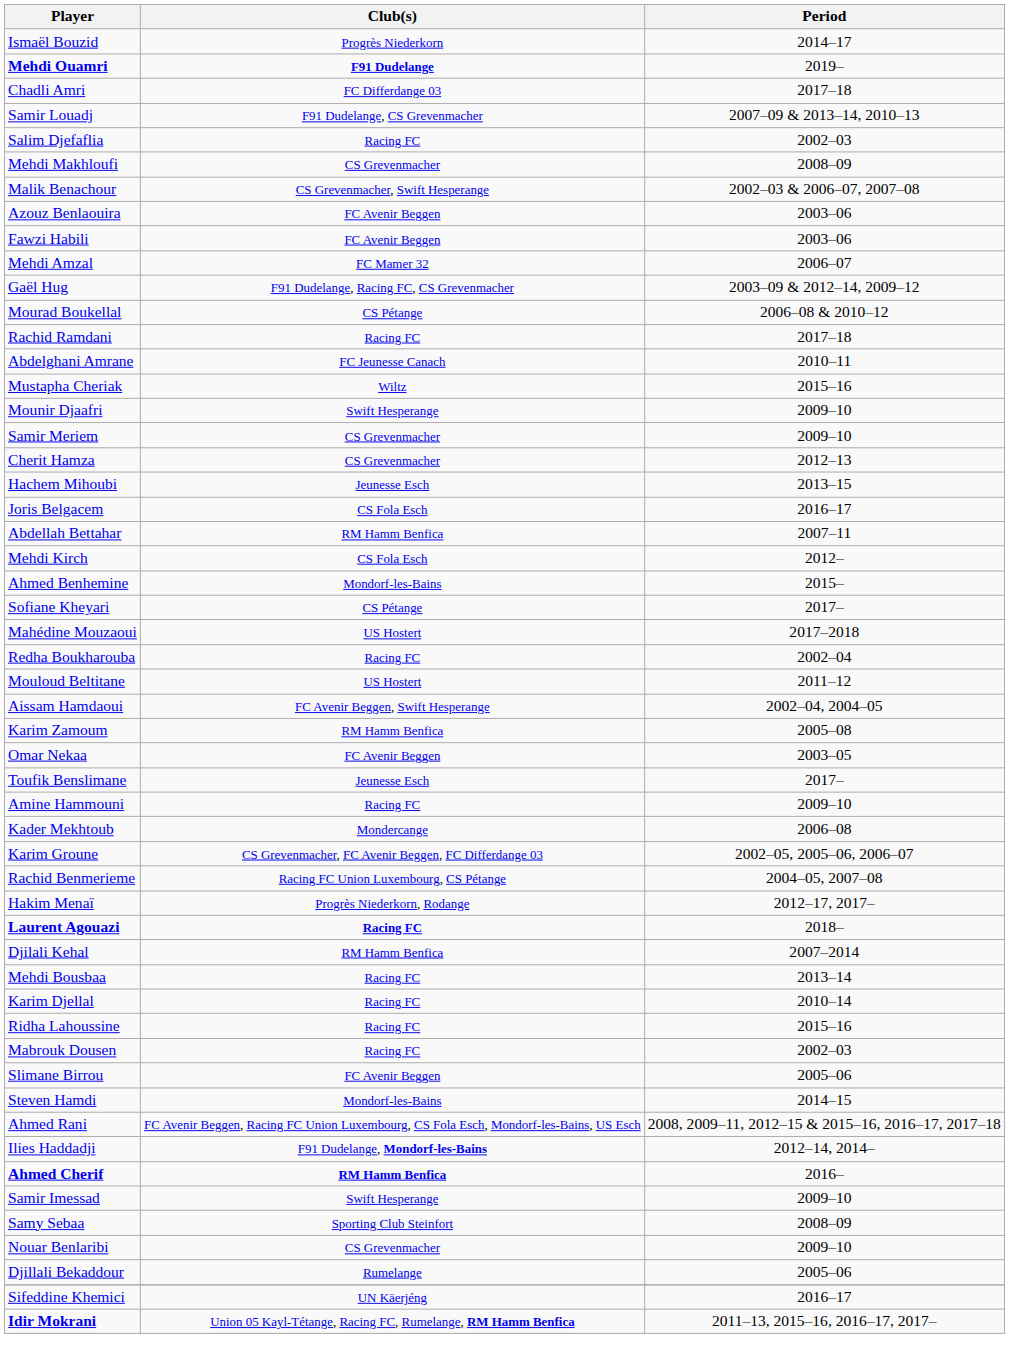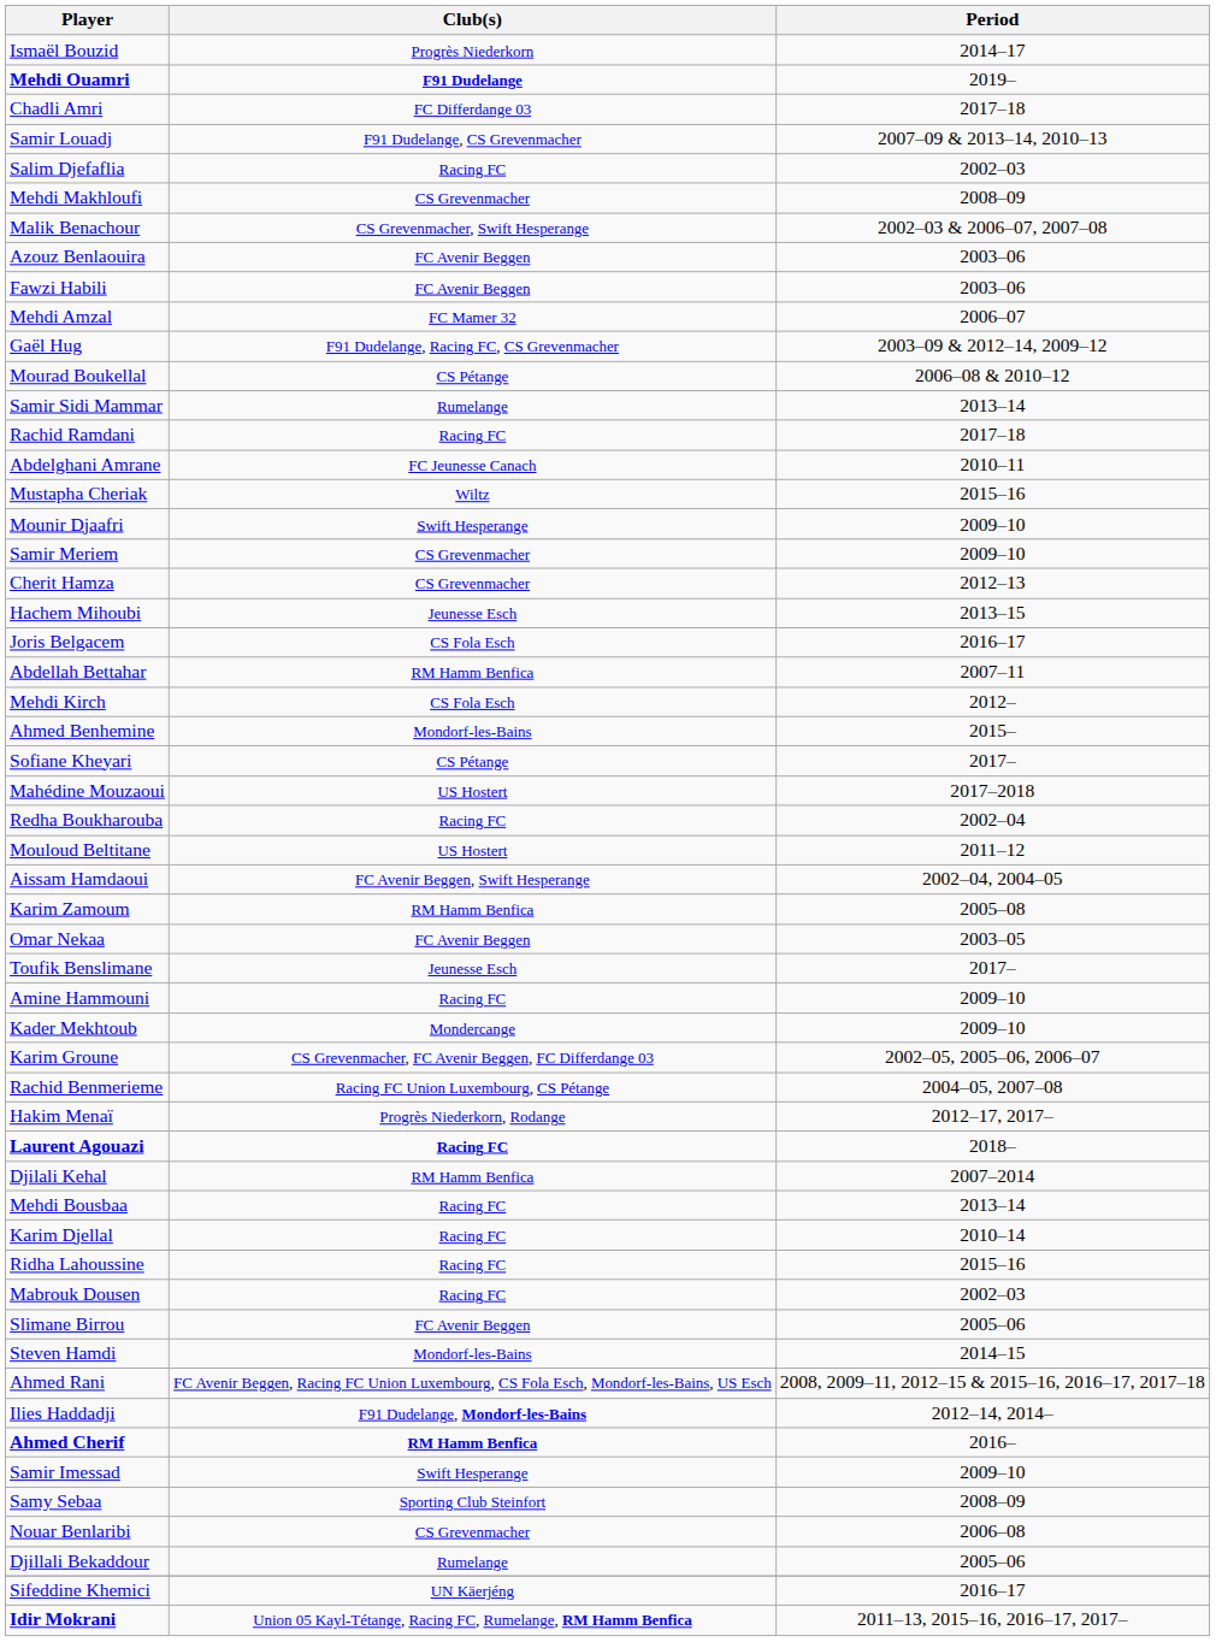 <table class="wikitable collapsible collapsed" style="text-align:center">
 <tr>
 <th scope="col">Player</th>
 <th scope="col" class="unsortable">Club(s)</th>
 <th scope="col">Period</th>
 </tr>
 <tr>
 <td align="left"><a href='#'>Ismaël Bouzid</a></td>
 <td><small><a href='#'>Progrès Niederkorn</a></small></td>
 <td>2014–17</td>
 </tr>
 <tr>
 <td align="left"><strong><a href='#'>Mehdi Ouamri</a></strong></td>
 <td><small><strong><a href='#'>F91 Dudelange</a></strong></small></td>
 <td>2019–</td>
 </tr>
 <tr>
 <td align="left"><a href='#'>Chadli Amri</a></td>
 <td><small><a href='#'>FC Differdange 03</a></small></td>
 <td>2017–18</td>
 </tr>
 <tr>
 <td align="left"><a href='#'>Samir Louadj</a></td>
 <td><small><a href='#'>F91 Dudelange</a>, <a href='#'>CS Grevenmacher</a></small></td>
 <td>2007–09 & 2013–14, 2010–13</td>
 </tr>
 <tr>
 <td align="left"><a href='#'>Salim Djefaflia</a></td>
 <td><small><a href='#'>Racing FC</a></small></td>
 <td>2002–03</td>
 </tr>
 <tr>
 <td align="left"><a href='#'>Mehdi Makhloufi</a></td>
 <td><small><a href='#'>CS Grevenmacher</a></small></td>
 <td>2008–09</td>
 </tr>
 <tr>
 <td align="left"><a href='#'>Malik Benachour</a></td>
 <td><small><a href='#'>CS Grevenmacher</a>, <a href='#'>Swift Hesperange</a></small></td>
 <td>2002–03 & 2006–07, 2007–08</td>
 </tr>
 <tr>
 <td align="left"><a href='#'>Azouz Benlaouira</a></td>
 <td><small><a href='#'>FC Avenir Beggen</a></small></td>
 <td>2003–06</td>
 </tr>
 <tr>
 <td align="left"><a href='#'>Fawzi Habili</a></td>
 <td><small><a href='#'>FC Avenir Beggen</a></small></td>
 <td>2003–06</td>
 </tr>
 <tr>
 <td align="left"><a href='#'>Mehdi Amzal</a></td>
 <td><small><a href='#'>FC Mamer 32</a></small></td>
 <td>2006–07</td>
 </tr>
 <tr>
 <td align="left"><a href='#'>Gaël Hug</a></td>
 <td><small><a href='#'>F91 Dudelange</a>, <a href='#'>Racing FC</a>, <a href='#'>CS Grevenmacher</a></small></td>
 <td>2003–09 & 2012–14, 2009–12</td>
 </tr>
 <tr>
 <td align="left"><a href='#'>Mourad Boukellal</a></td>
 <td><small><a href='#'>CS Pétange</a></small></td>
 <td>2006–08 & 2010–12</td>
+</tr>
+<tr>
+<td align="left"><a href='#'>Samir Sidi Mammar</a></td>
+<td><small><a href='#'>Rumelange</a></small></td>
+<td>2013–14</td>
 </tr>
 <tr>
 <td align="left"><a href='#'>Rachid Ramdani</a></td>
 <td><small><a href='#'>Racing FC</a></small></td>
 <td>2017–18</td>
 </tr>
 <tr>
 <td align="left"><a href='#'>Abdelghani Amrane</a></td>
 <td><small><a href='#'>FC Jeunesse Canach</a></small></td>
 <td>2010–11</td>
 </tr>
 <tr>
 <td align="left"><a href='#'>Mustapha Cheriak</a></td>
 <td><small><a href='#'>Wiltz</a></small></td>
 <td>2015–16</td>
 </tr>
 <tr>
 <td align="left"><a href='#'>Mounir Djaafri</a></td>
 <td><small><a href='#'>Swift Hesperange</a></small></td>
 <td>2009–10</td>
 </tr>
 <tr>
 <td align="left"><a href='#'>Samir Meriem</a></td>
 <td><small><a href='#'>CS Grevenmacher</a></small></td>
 <td>2009–10</td>
 </tr>
 <tr>
 <td align="left"><a href='#'>Cherit Hamza</a></td>
 <td><small><a href='#'>CS Grevenmacher</a></small></td>
 <td>2012–13</td>
 </tr>
 <tr>
 <td align="left"><a href='#'>Hachem Mihoubi</a></td>
 <td><small><a href='#'>Jeunesse Esch</a></small></td>
 <td>2013–15</td>
 </tr>
 <tr>
 <td align="left"><a href='#'>Joris Belgacem</a></td>
 <td><small><a href='#'>CS Fola Esch</a></small></td>
 <td>2016–17</td>
 </tr>
 <tr>
 <td align="left"><a href='#'>Abdellah Bettahar</a></td>
 <td><small><a href='#'>RM Hamm Benfica</a></small></td>
 <td>2007–11</td>
 </tr>
 <tr>
 <td align="left"><a href='#'>Mehdi Kirch</a></td>
 <td><small><a href='#'>CS Fola Esch</a></small></td>
 <td>2012–</td>
 </tr>
 <tr>
 <td align="left"><a href='#'>Ahmed Benhemine</a></td>
 <td><small><a href='#'>Mondorf-les-Bains</a></small></td>
 <td>2015–</td>
 </tr>
 <tr>
 <td align="left"><a href='#'>Sofiane Kheyari</a></td>
 <td><small><a href='#'>CS Pétange</a></small></td>
 <td>2017–</td>
 </tr>
 <tr>
 <td align="left"><a href='#'>Mahédine Mouzaoui</a></td>
 <td><small><a href='#'>US Hostert</a></small></td>
 <td>2017–2018</td>
 </tr>
 <tr>
 <td align="left"><a href='#'>Redha Boukharouba</a></td>
 <td><small><a href='#'>Racing FC</a></small></td>
 <td>2002–04</td>
 </tr>
 <tr>
 <td align="left"><a href='#'>Mouloud Beltitane</a></td>
 <td><small><a href='#'>US Hostert</a></small></td>
 <td>2011–12</td>
 </tr>
 <tr>
 <td align="left"><a href='#'>Aissam Hamdaoui</a></td>
 <td><small><a href='#'>FC Avenir Beggen</a>, <a href='#'>Swift Hesperange</a></small></td>
 <td>2002–04, 2004–05</td>
 </tr>
 <tr>
 <td align="left"><a href='#'>Karim Zamoum</a></td>
 <td><small><a href='#'>RM Hamm Benfica</a></small></td>
 <td>2005–08</td>
 </tr>
 <tr>
 <td align="left"><a href='#'>Omar Nekaa</a></td>
 <td><small><a href='#'>FC Avenir Beggen</a></small></td>
 <td>2003–05</td>
 </tr>
 <tr>
 <td align="left"><a href='#'>Toufik Benslimane</a></td>
 <td><small><a href='#'>Jeunesse Esch</a></small></td>
 <td>2017–</td>
 </tr>
 <tr>
 <td align="left"><a href='#'>Amine Hammouni</a></td>
 <td><small><a href='#'>Racing FC</a></small></td>
 <td>2009–10</td>
 </tr>
 <tr>
 <td align="left"><a href='#'>Kader Mekhtoub</a></td>
 <td><small><a href='#'>Mondercange</a></small></td>
-<td>2006–08</td>
+<td>2009–10</td>
 </tr>
 <tr>
 <td align="left"><a href='#'>Karim Groune</a></td>
 <td><small><a href='#'>CS Grevenmacher</a>, <a href='#'>FC Avenir Beggen</a>, <a href='#'>FC Differdange 03</a></small></td>
 <td>2002–05, 2005–06, 2006–07</td>
 </tr>
 <tr>
 <td align="left"><a href='#'>Rachid Benmerieme</a></td>
 <td><small><a href='#'>Racing FC Union Luxembourg</a>, <a href='#'>CS Pétange</a></small></td>
 <td>2004–05, 2007–08</td>
 </tr>
 <tr>
 <td align="left"><a href='#'>Hakim Menaï</a></td>
 <td><small><a href='#'>Progrès Niederkorn</a>, <a href='#'>Rodange</a></small></td>
 <td>2012–17, 2017–</td>
 </tr>
 <tr>
 <td align="left"><strong><a href='#'>Laurent Agouazi</a></strong></td>
 <td><small><strong><a href='#'>Racing FC</a></strong></small></td>
 <td>2018–</td>
 </tr>
 <tr>
 <td align="left"><a href='#'>Djilali Kehal</a></td>
 <td><small><a href='#'>RM Hamm Benfica</a></small></td>
 <td>2007–2014</td>
 </tr>
 <tr>
 <td align="left"><a href='#'>Mehdi Bousbaa</a></td>
 <td><small><a href='#'>Racing FC</a></small></td>
 <td>2013–14</td>
 </tr>
 <tr>
 <td align="left"><a href='#'>Karim Djellal</a></td>
 <td><small><a href='#'>Racing FC</a></small></td>
 <td>2010–14</td>
 </tr>
 <tr>
 <td align="left"><a href='#'>Ridha Lahoussine</a></td>
 <td><small><a href='#'>Racing FC</a></small></td>
 <td>2015–16</td>
 </tr>
 <tr>
 <td align="left"><a href='#'>Mabrouk Dousen</a></td>
 <td><small><a href='#'>Racing FC</a></small></td>
 <td>2002–03</td>
 </tr>
 <tr>
 <td align="left"><a href='#'>Slimane Birrou</a></td>
 <td><small><a href='#'>FC Avenir Beggen</a></small></td>
 <td>2005–06</td>
 </tr>
 <tr>
 <td align="left"><a href='#'>Steven Hamdi</a></td>
 <td><small><a href='#'>Mondorf-les-Bains</a></small></td>
 <td>2014–15</td>
 </tr>
 <tr>
 <td align="left"><a href='#'>Ahmed Rani</a></td>
 <td><small><a href='#'>FC Avenir Beggen</a>, <a href='#'>Racing FC Union Luxembourg</a>, <a href='#'>CS Fola Esch</a>, <a href='#'>Mondorf-les-Bains</a>, <a href='#'>US Esch</a></small></td>
 <td>2008, 2009–11, 2012–15 & 2015–16, 2016–17, 2017–18</td>
 </tr>
 <tr>
 <td align="left"><a href='#'>Ilies Haddadji</a></td>
 <td><small><a href='#'>F91 Dudelange</a>, <strong><a href='#'>Mondorf-les-Bains</a></strong></small></td>
 <td>2012–14, 2014–</td>
 </tr>
 <tr>
 <td align="left"><strong><a href='#'>Ahmed Cherif</a></strong></td>
 <td><small><strong><a href='#'>RM Hamm Benfica</a></strong></small></td>
 <td>2016–</td>
 </tr>
 <tr>
 <td align="left"><a href='#'>Samir Imessad</a></td>
 <td><small><a href='#'>Swift Hesperange</a></small></td>
 <td>2009–10</td>
 </tr>
 <tr>
 <td align="left"><a href='#'>Samy Sebaa</a></td>
 <td><small><a href='#'>Sporting Club Steinfort</a></small></td>
 <td>2008–09</td>
 </tr>
 <tr>
 <td align="left"><a href='#'>Nouar Benlaribi</a></td>
 <td><small><a href='#'>CS Grevenmacher</a></small></td>
-<td>2009–10</td>
+<td>2006–08</td>
 </tr>
 <tr>
 <td align="left"><a href='#'>Djillali Bekaddour</a></td>
 <td><small><a href='#'>Rumelange</a></small></td>
 <td>2005–06</td>
 </tr>
 <tr>
 </tr>
 <tr |align="left"| >
 </tr>
 <tr>
 <td align="left"><a href='#'>Sifeddine Khemici</a></td>
 <td><small><a href='#'>UN Käerjéng</a></small></td>
 <td>2016–17</td>
 </tr>
 <tr>
 <td align="left"><strong><a href='#'>Idir Mokrani</a></strong></td>
 <td><small><a href='#'>Union 05 Kayl-Tétange</a>, <a href='#'>Racing FC</a>, <a href='#'>Rumelange</a>, <strong><a href='#'>RM Hamm Benfica</a></strong></small></td>
 <td>2011–13, 2015–16, 2016–17, 2017–</td>
 </tr>
 </table>
